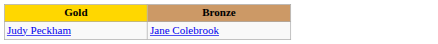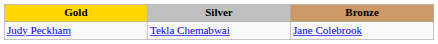 <table class="wikitable" style="text-align:left">
 <tr align="center">
 <td width=200 bgcolor=gold><strong>Gold</strong></td>
+<td width=200 bgcolor=silver><strong>Silver</strong></td>
 <td width=200 bgcolor=CC9966><strong>Bronze</strong></td>
 </tr>
 <tr>
 <td><a href='#'>Judy Peckham</a><br><em></em></td>
+<td><a href='#'>Tekla Chemabwai</a><br><em></em></td>
 <td><a href='#'>Jane Colebrook</a><br><em></em></td>
 </tr>
 </table>
